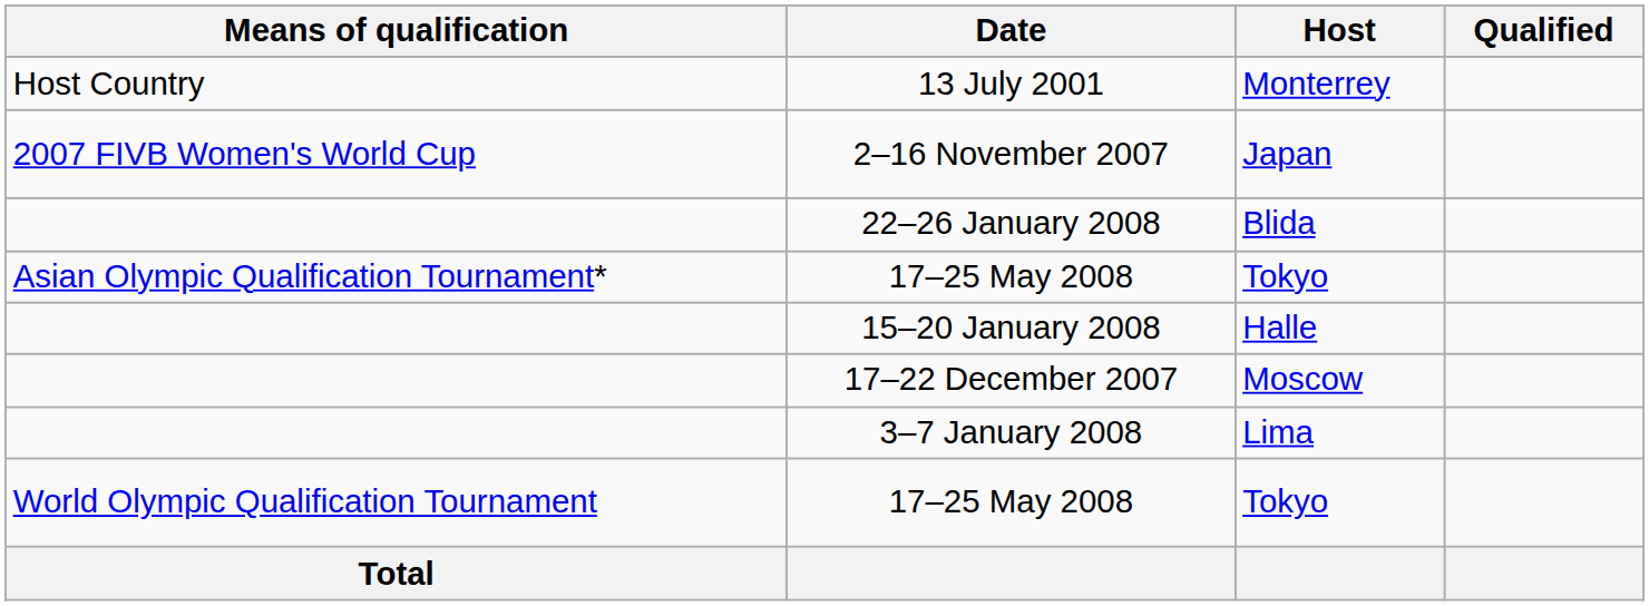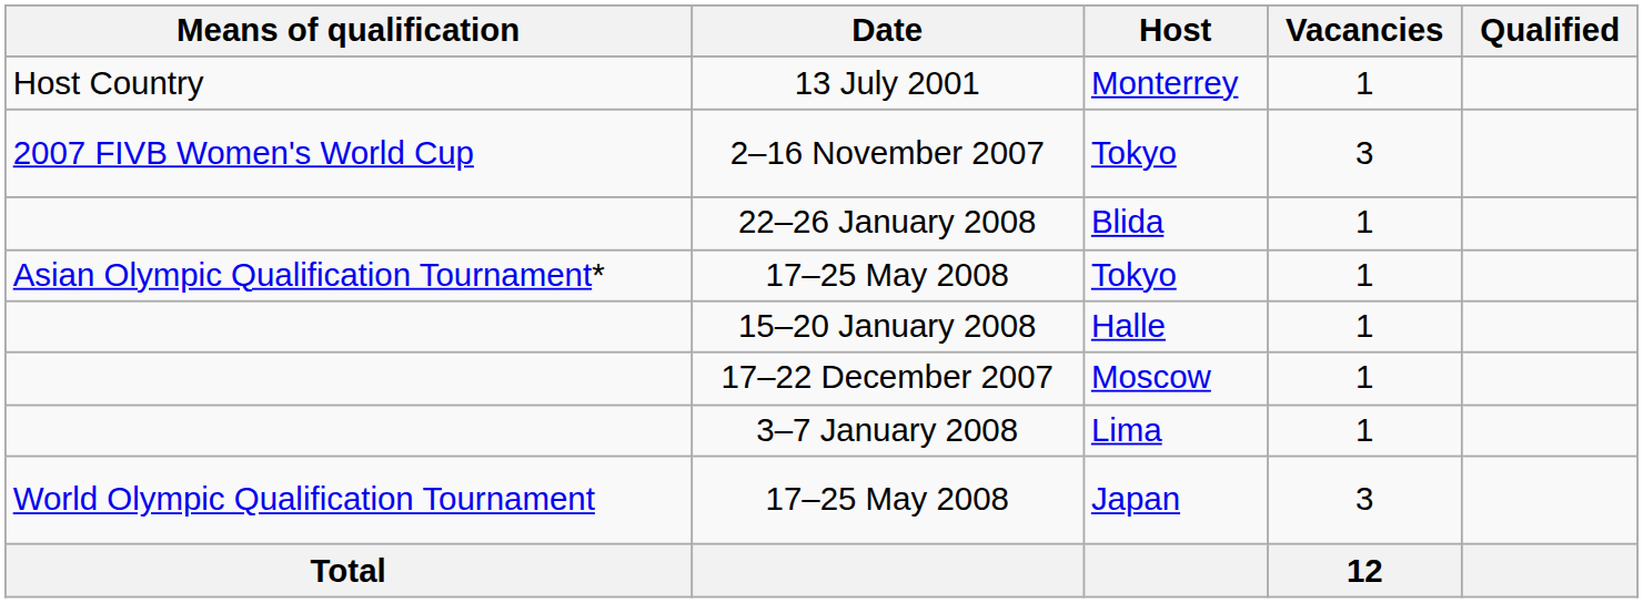 <table class="wikitable" width=800>
 <tr>
 <th>Means of qualification</th>
 <th>Date</th>
 <th>Host</th>
+<th>Vacancies</th>
 <th>Qualified</th>
 </tr>
 <tr>
 <td>Host Country</td>
 <td align="center">13 July 2001</td>
 <td> <a href='#'>Monterrey</a></td>
+<td align="center">1</td>
 <td></td>
 </tr>
 <tr>
 <td><a href='#'>2007 FIVB Women's World Cup</a></td>
 <td align="center">2–16 November 2007</td>
-<td> <a href='#'>Japan</a></td>
+<td> <a href='#'>Tokyo</a></td>
+<td align="center">3</td>
 <td><br><br></td>
 </tr>
 <tr>
 <td></td>
 <td align="center">22–26 January 2008</td>
 <td> <a href='#'>Blida</a></td>
+<td align="center">1</td>
 <td></td>
 </tr>
 <tr>
 <td><a href='#'>Asian Olympic Qualification Tournament</a>*</td>
 <td align="center">17–25 May 2008</td>
 <td> <a href='#'>Tokyo</a></td>
+<td align="center">1</td>
 <td></td>
 </tr>
 <tr>
 <td></td>
 <td align="center">15–20 January 2008</td>
 <td> <a href='#'>Halle</a></td>
+<td align="center">1</td>
 <td></td>
 </tr>
 <tr>
 <td></td>
 <td align="center">17–22 December 2007</td>
 <td> <a href='#'>Moscow</a></td>
+<td align="center">1</td>
 <td></td>
 </tr>
 <tr>
 <td></td>
 <td align="center">3–7 January 2008</td>
 <td> <a href='#'>Lima</a></td>
+<td align="center">1</td>
 <td></td>
 </tr>
 <tr>
 <td><a href='#'>World Olympic Qualification Tournament</a></td>
 <td align="center">17–25 May 2008</td>
-<td> <a href='#'>Tokyo</a></td>
+<td> <a href='#'>Japan</a></td>
+<td align="center">3</td>
 <td><br><br></td>
 </tr>
 <tr>
 <th>Total</th>
 <th></th>
 <th></th>
+<th>12</th>
 <th></th>
 </tr>
 </table>
